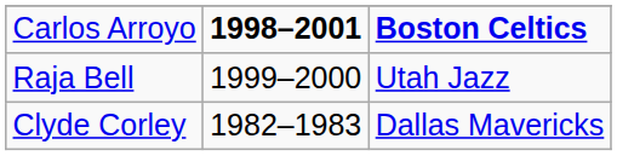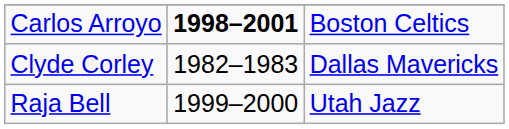 <table class="wikitable">
 <tr>
 </tr>
 <tr>
 <td><a href='#'>Carlos Arroyo</a></td>
 <td><strong>1998–2001</strong></td>
-<td><strong><a href='#'>Boston Celtics</a></strong></td>
+<td><a href='#'>Boston Celtics</a></td>
+</tr>
+<tr>
+<td><a href='#'>Clyde Corley</a></td>
+<td>1982–1983</td>
+<td><a href='#'>Dallas Mavericks</a></td>
 </tr>
 <tr>
 <td><a href='#'>Raja Bell</a></td>
 <td>1999–2000</td>
 <td><a href='#'>Utah Jazz</a></td>
 </tr>
-<tr>
-<td><a href='#'>Clyde Corley</a></td>
-<td>1982–1983</td>
-<td><a href='#'>Dallas Mavericks</a></td>
-</tr>
 </table>
